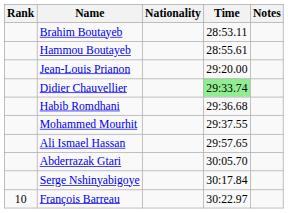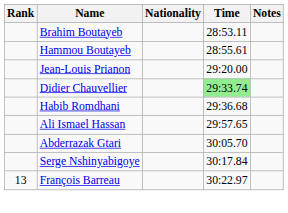 <table class="wikitable sortable" style="text-align:center">
 <tr>
 <th>Rank</th>
 <th>Name</th>
 <th>Nationality</th>
 <th>Time</th>
 <th>Notes</th>
 </tr>
 <tr>
 <td></td>
 <td align=left><a href='#'>Brahim Boutayeb</a></td>
 <td align=left></td>
 <td>28:53.11</td>
 <td></td>
 </tr>
 <tr>
 <td></td>
 <td align=left><a href='#'>Hammou Boutayeb</a></td>
 <td align=left></td>
 <td>28:55.61</td>
 <td></td>
 </tr>
 <tr>
 <td></td>
 <td align=left><a href='#'>Jean-Louis Prianon</a></td>
 <td align=left></td>
 <td>29:20.00</td>
 <td></td>
 </tr>
 <tr>
 <td></td>
 <td align=left><a href='#'>Didier Chauvellier</a></td>
 <td align=left></td>
 <td style="background: lightgreen;">29:33.74</td>
 <td></td>
 </tr>
 <tr>
 <td></td>
 <td align=left><a href='#'>Habib Romdhani</a></td>
 <td align=left></td>
 <td>29:36.68</td>
 <td></td>
 </tr>
 <tr>
 <td></td>
-<td align=left><a href='#'>Mohammed Mourhit</a></td>
-<td align=left></td>
-<td>29:37.55</td>
-<td></td>
-</tr>
-<tr>
-<td></td>
 <td align=left><a href='#'>Ali Ismael Hassan</a></td>
 <td align=left></td>
 <td>29:57.65</td>
 <td></td>
 </tr>
 <tr>
 <td></td>
 <td align=left><a href='#'>Abderrazak Gtari</a></td>
 <td align=left></td>
 <td>30:05.70</td>
 <td></td>
 </tr>
 <tr>
 <td></td>
 <td align=left><a href='#'>Serge Nshinyabigoye</a></td>
 <td align=left></td>
 <td>30:17.84</td>
 <td></td>
 </tr>
 <tr>
-<td>10</td>
+<td>13</td>
 <td align=left><a href='#'>François Barreau</a></td>
 <td align=left></td>
 <td>30:22.97</td>
 <td></td>
 </tr>
 </table>
